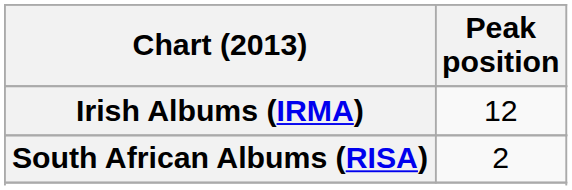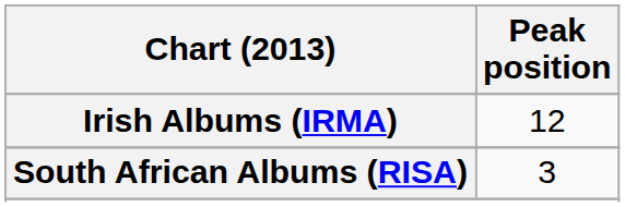 <table class="wikitable sortable plainrowheaders" style="text-align:center">
 <tr>
 <th scope="col">Chart (2013)</th>
 <th scope="col">Peak<br>position</th>
 </tr>
 <tr>
 </tr>
 <tr>
 </tr>
 <tr>
 </tr>
 <tr>
 </tr>
 <tr>
 </tr>
 <tr>
 </tr>
 <tr>
 </tr>
 <tr>
 </tr>
 <tr>
 </tr>
 <tr>
 </tr>
 <tr>
 <th scope="row">Irish Albums (<a href='#'>IRMA</a>)</th>
 <td style="text-align:center">12</td>
 </tr>
 <tr>
 </tr>
 <tr>
 </tr>
 <tr>
 </tr>
 <tr>
 <th scope="row">South African Albums (<a href='#'>RISA</a>)</th>
-<td>2</td>
+<td>3</td>
 </tr>
 <tr>
 </tr>
 <tr>
 </tr>
 <tr>
 </tr>
 <tr>
 </tr>
 </table>
